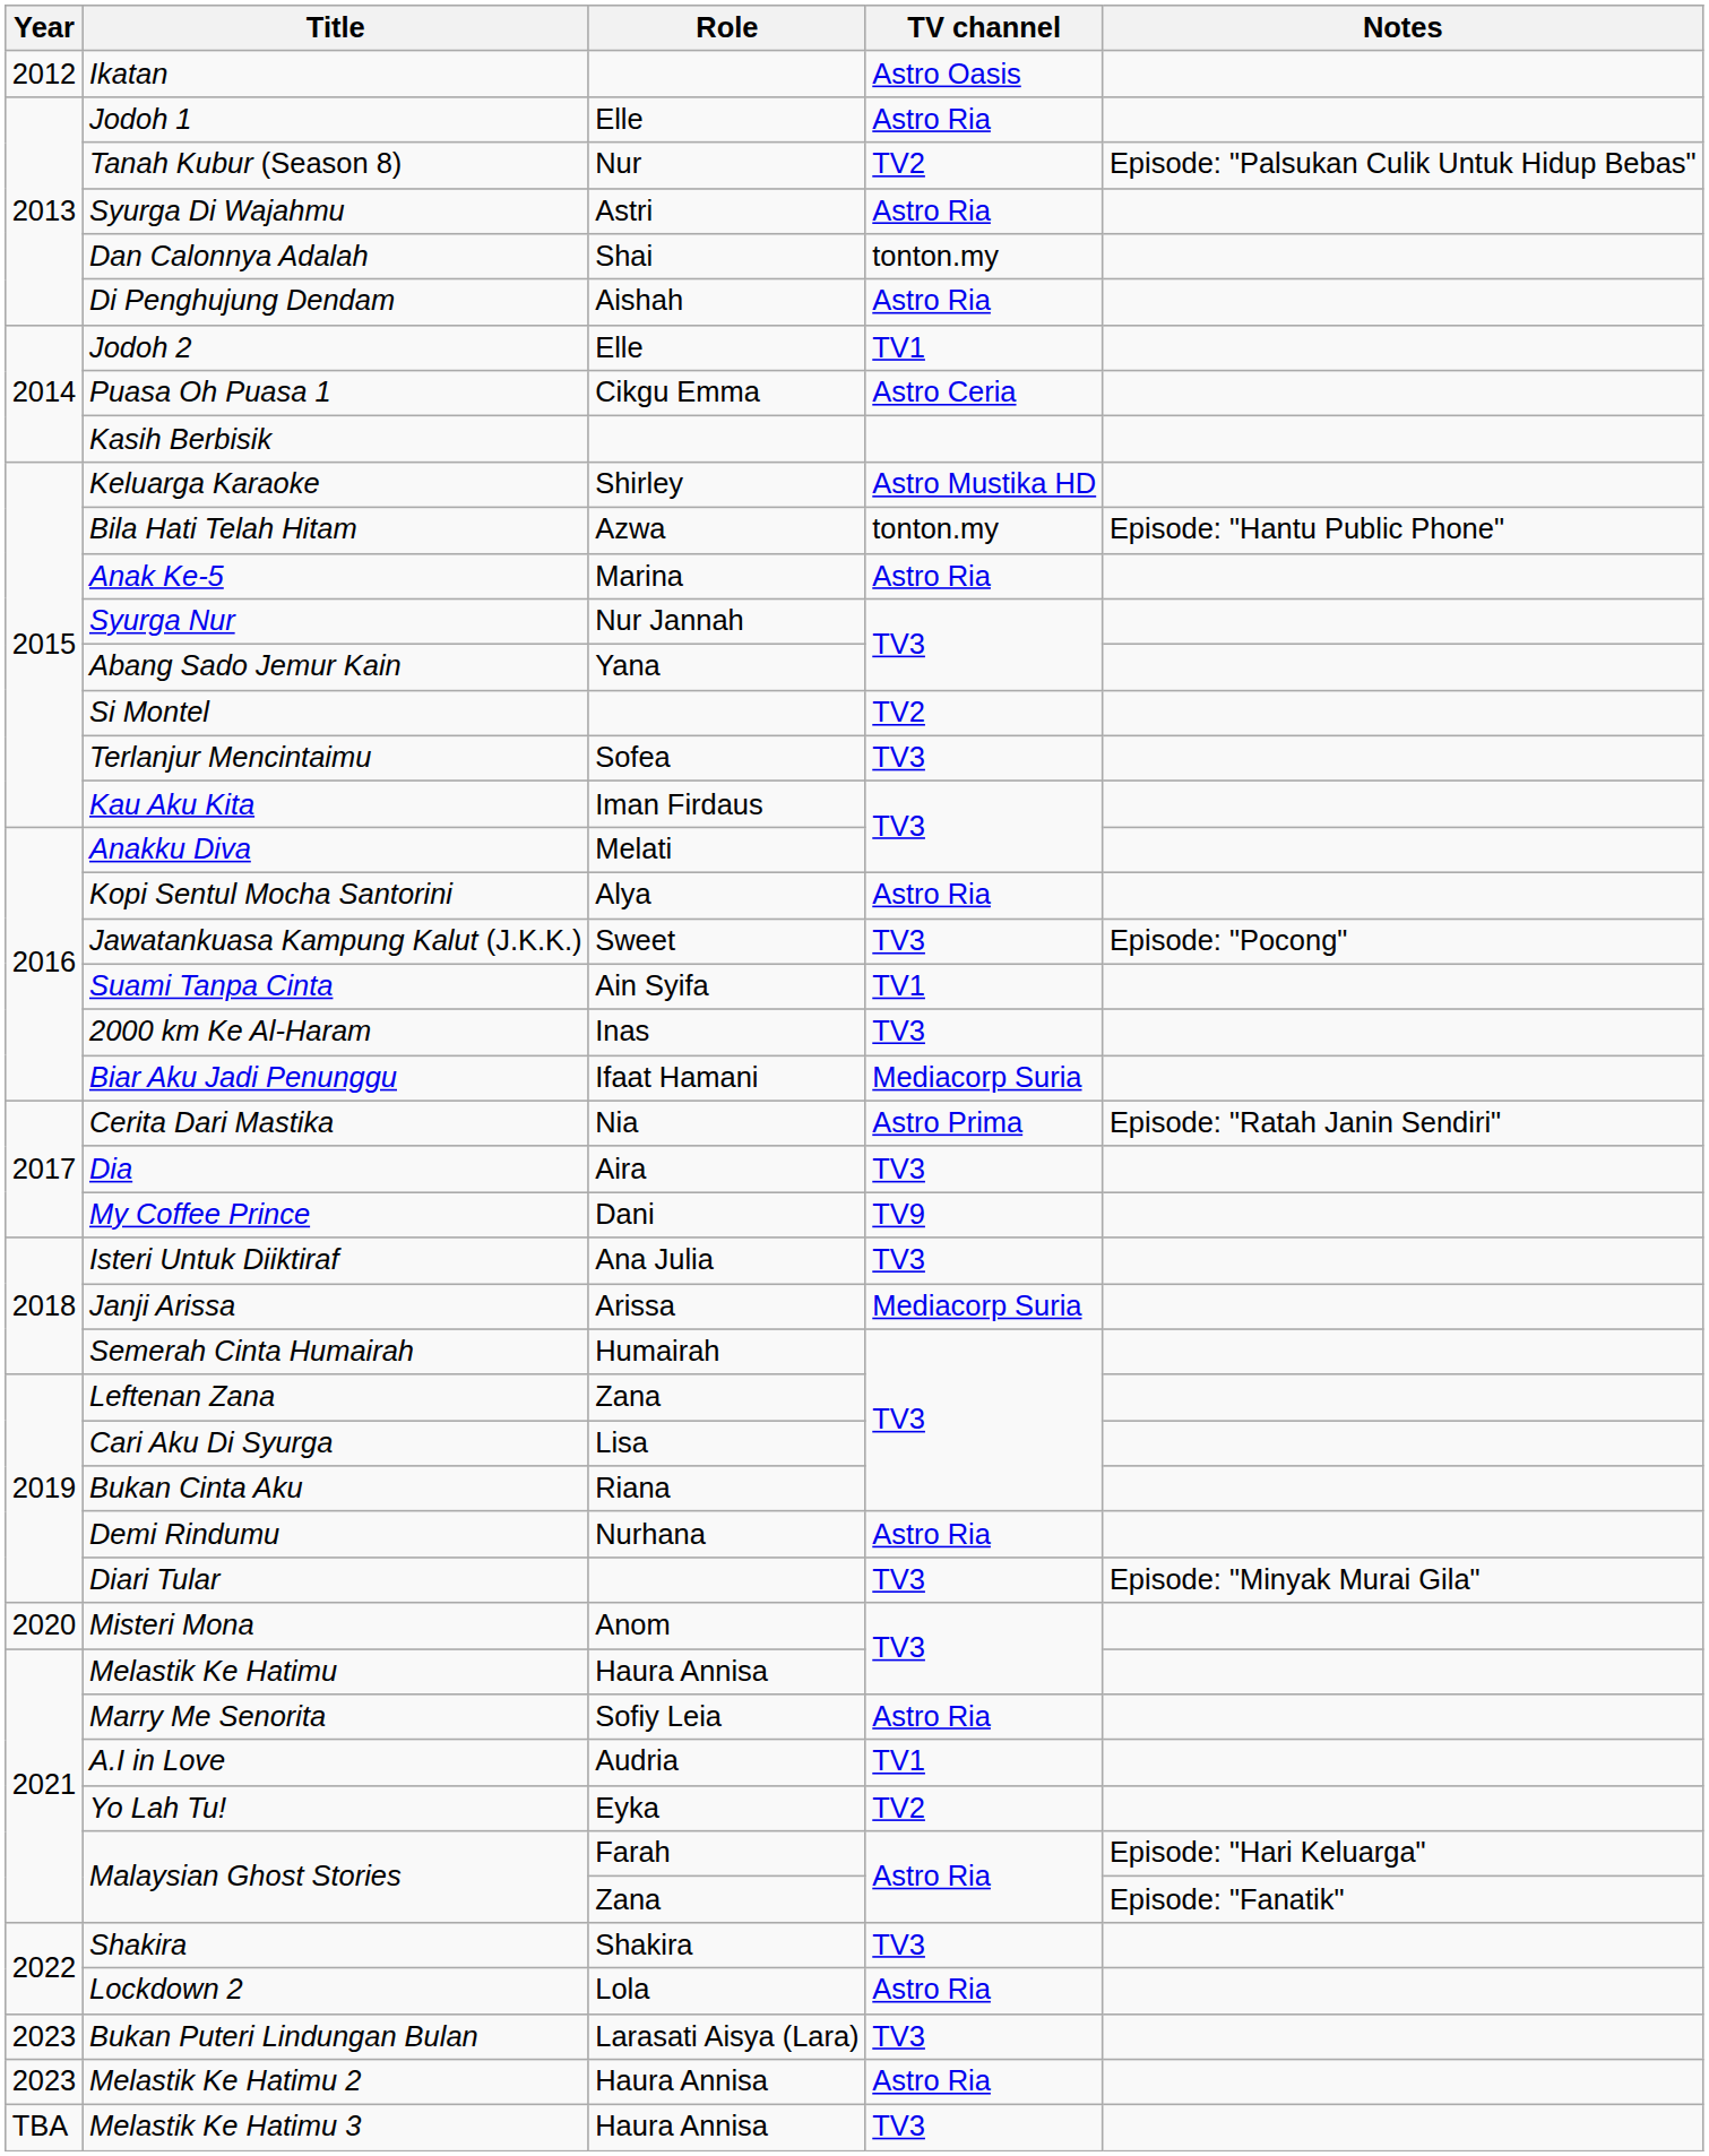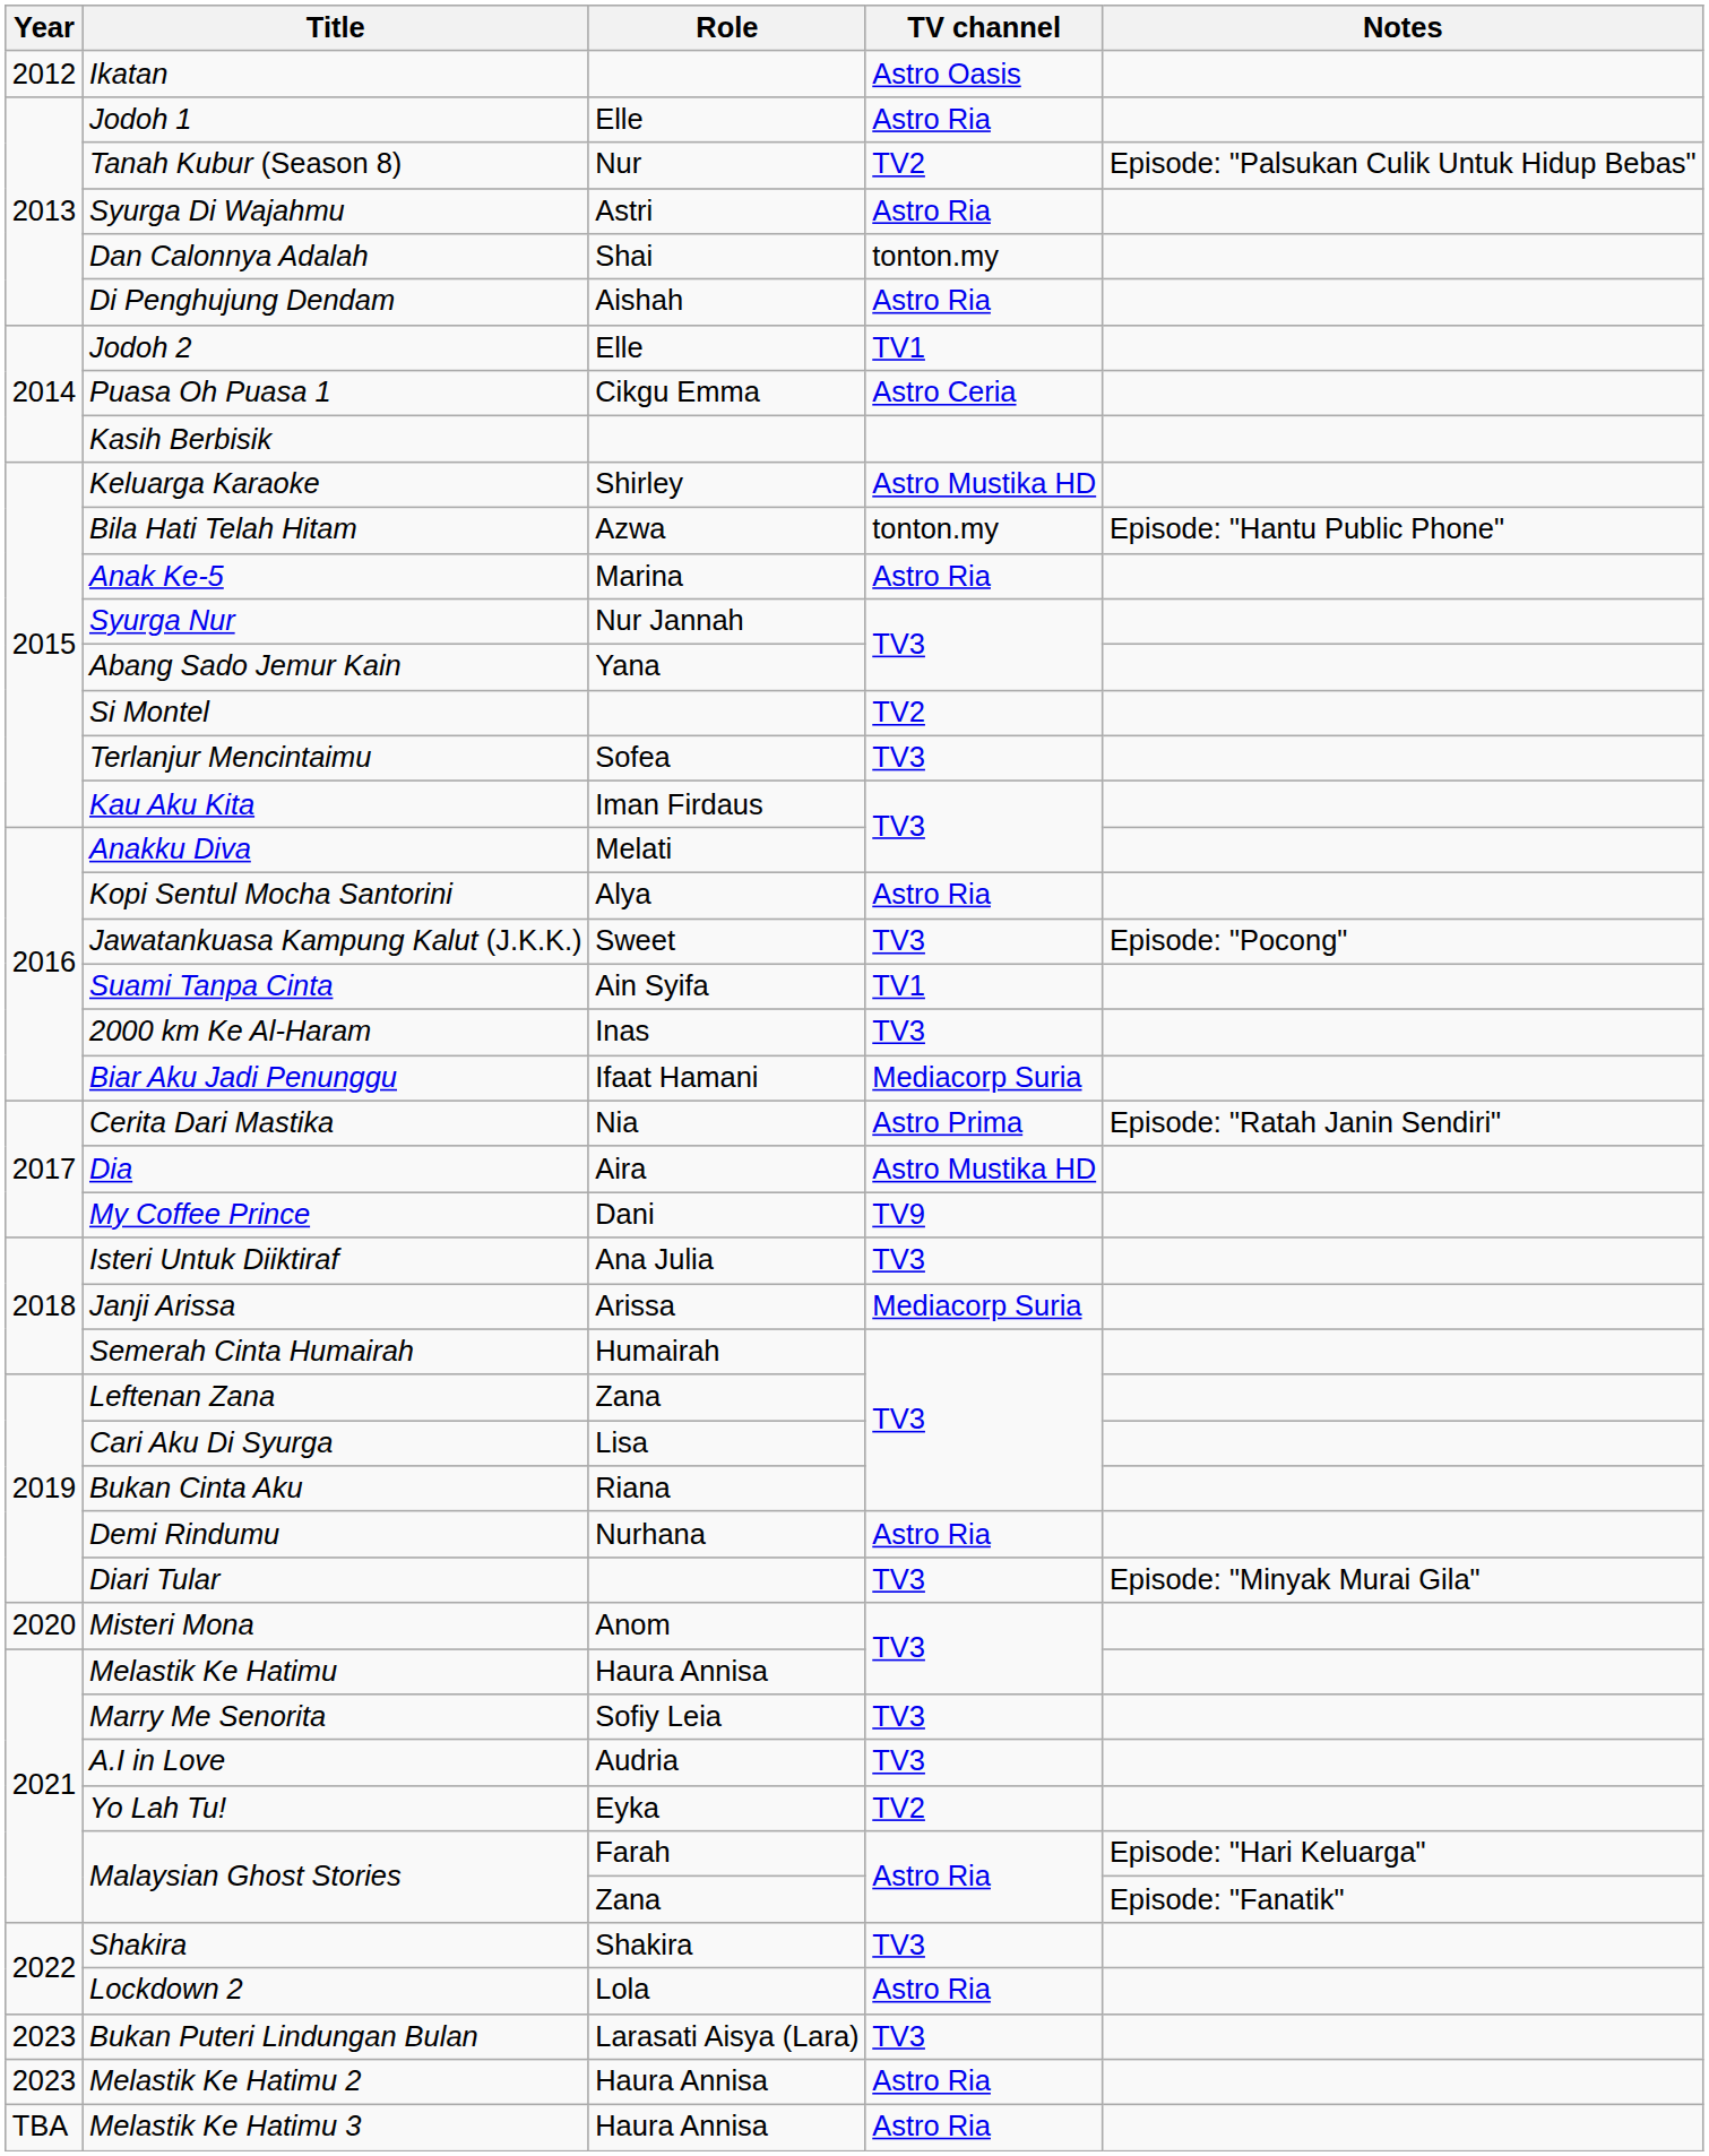 <table class="wikitable">
 <tr>
 <th>Year</th>
 <th>Title</th>
 <th>Role</th>
 <th>TV channel</th>
 <th>Notes</th>
 </tr>
 <tr>
 <td>2012</td>
 <td><em>Ikatan</em></td>
 <td></td>
 <td><a href='#'>Astro Oasis</a></td>
 <td></td>
 </tr>
 <tr>
 <td rowspan="5">2013</td>
 <td><em>Jodoh 1</em></td>
 <td>Elle</td>
 <td><a href='#'>Astro Ria</a></td>
 <td></td>
 </tr>
 <tr>
 <td><em>Tanah Kubur</em> (Season 8)</td>
 <td>Nur</td>
 <td><a href='#'>TV2</a></td>
 <td>Episode: "Palsukan Culik Untuk Hidup Bebas"</td>
 </tr>
 <tr>
 <td><em>Syurga Di Wajahmu</em></td>
 <td>Astri</td>
 <td><a href='#'>Astro Ria</a></td>
 <td></td>
 </tr>
 <tr>
 <td><em>Dan Calonnya Adalah</em></td>
 <td>Shai</td>
 <td>tonton.my</td>
 <td></td>
 </tr>
 <tr>
 <td><em>Di Penghujung Dendam</em></td>
 <td>Aishah</td>
 <td><a href='#'>Astro Ria</a></td>
 <td></td>
 </tr>
 <tr>
 <td rowspan="3">2014</td>
 <td><em>Jodoh 2</em></td>
 <td>Elle</td>
 <td><a href='#'>TV1</a></td>
 <td></td>
 </tr>
 <tr>
 <td><em>Puasa Oh Puasa 1</em></td>
 <td>Cikgu Emma</td>
 <td><a href='#'>Astro Ceria</a></td>
 <td></td>
 </tr>
 <tr>
 <td><em>Kasih Berbisik</em></td>
 <td></td>
 <td></td>
 <td></td>
 </tr>
 <tr>
 <td rowspan="8">2015</td>
 <td><em>Keluarga Karaoke</em></td>
 <td>Shirley</td>
 <td><a href='#'>Astro Mustika HD</a></td>
 <td></td>
 </tr>
 <tr>
 <td><em>Bila Hati Telah Hitam</em></td>
 <td>Azwa</td>
 <td>tonton.my</td>
 <td>Episode: "Hantu Public Phone"</td>
 </tr>
 <tr>
 <td><em><a href='#'>Anak Ke-5</a></em></td>
 <td>Marina</td>
 <td><a href='#'>Astro Ria</a></td>
 <td></td>
 </tr>
 <tr>
 <td><em><a href='#'>Syurga Nur</a></em></td>
 <td>Nur Jannah</td>
 <td rowspan="2"><a href='#'>TV3</a></td>
 <td></td>
 </tr>
 <tr>
 <td><em>Abang Sado Jemur Kain</em></td>
 <td>Yana</td>
 <td></td>
 </tr>
 <tr>
 <td><em>Si Montel</em></td>
 <td></td>
 <td><a href='#'>TV2</a></td>
 <td></td>
 </tr>
 <tr>
 <td><em>Terlanjur Mencintaimu</em></td>
 <td>Sofea</td>
 <td><a href='#'>TV3</a></td>
 <td></td>
 </tr>
 <tr>
 <td><em><a href='#'>Kau Aku Kita</a></em></td>
 <td>Iman Firdaus</td>
 <td rowspan="2"><a href='#'>TV3</a></td>
 <td></td>
 </tr>
 <tr>
 <td rowspan="6">2016</td>
 <td><em><a href='#'>Anakku Diva</a></em></td>
 <td>Melati</td>
 <td></td>
 </tr>
 <tr>
 <td><em>Kopi Sentul Mocha Santorini</em></td>
 <td>Alya</td>
 <td><a href='#'>Astro Ria</a></td>
 <td></td>
 </tr>
 <tr>
 <td><em>Jawatankuasa Kampung Kalut</em> (J.K.K.)</td>
 <td>Sweet</td>
 <td><a href='#'>TV3</a></td>
 <td>Episode: "Pocong"</td>
 </tr>
 <tr>
 <td><a href='#'><em>Suami Tanpa Cinta</em></a></td>
 <td>Ain Syifa</td>
 <td><a href='#'>TV1</a></td>
 <td></td>
 </tr>
 <tr>
 <td><em>2000 km Ke Al-Haram</em></td>
 <td>Inas</td>
 <td><a href='#'>TV3</a></td>
 <td></td>
 </tr>
 <tr>
 <td><em><a href='#'>Biar Aku Jadi Penunggu</a></em></td>
 <td>Ifaat Hamani</td>
 <td><a href='#'>Mediacorp Suria</a></td>
 <td></td>
 </tr>
 <tr>
 <td rowspan="3">2017</td>
 <td><em>Cerita Dari Mastika</em></td>
 <td>Nia</td>
 <td><a href='#'>Astro Prima</a></td>
 <td>Episode: "Ratah Janin Sendiri"</td>
 </tr>
 <tr>
 <td><em><a href='#'>Dia</a></em></td>
 <td>Aira</td>
-<td><a href='#'>TV3</a></td>
+<td><a href='#'>Astro Mustika HD</a></td>
 <td></td>
 </tr>
 <tr>
 <td><em><a href='#'>My Coffee Prince</a></em></td>
 <td>Dani</td>
 <td><a href='#'>TV9</a></td>
 <td></td>
 </tr>
 <tr>
 <td rowspan="3">2018</td>
 <td><em>Isteri Untuk Diiktiraf</em></td>
 <td>Ana Julia</td>
 <td><a href='#'>TV3</a></td>
 <td></td>
 </tr>
 <tr>
 <td><em>Janji Arissa</em></td>
 <td>Arissa</td>
 <td><a href='#'>Mediacorp Suria</a></td>
 <td></td>
 </tr>
 <tr>
 <td><em>Semerah Cinta Humairah</em></td>
 <td>Humairah</td>
 <td rowspan="4"><a href='#'>TV3</a></td>
 <td></td>
 </tr>
 <tr>
 <td rowspan="5">2019</td>
 <td><em>Leftenan Zana</em></td>
 <td>Zana</td>
 <td></td>
 </tr>
 <tr>
 <td><em>Cari Aku Di Syurga</em></td>
 <td>Lisa</td>
 <td></td>
 </tr>
 <tr>
 <td><em>Bukan Cinta Aku</em></td>
 <td>Riana</td>
 <td></td>
 </tr>
 <tr>
 <td><em>Demi Rindumu</em></td>
 <td>Nurhana</td>
 <td><a href='#'>Astro Ria</a></td>
 <td></td>
 </tr>
 <tr>
 <td><em>Diari Tular</em></td>
 <td></td>
 <td><a href='#'>TV3</a></td>
 <td>Episode: "Minyak Murai Gila"</td>
 </tr>
 <tr>
 <td>2020</td>
 <td><em>Misteri Mona</em></td>
 <td>Anom</td>
 <td rowspan="2"><a href='#'>TV3</a></td>
 <td></td>
 </tr>
 <tr>
 <td rowspan="6">2021</td>
 <td><em>Melastik Ke Hatimu</em></td>
 <td>Haura Annisa</td>
 <td></td>
 </tr>
 <tr>
 <td><em>Marry Me Senorita</em></td>
 <td>Sofiy Leia</td>
-<td><a href='#'>Astro Ria</a></td>
+<td><a href='#'>TV3</a></td>
 <td></td>
 </tr>
 <tr>
 <td><em>A.I in Love</em></td>
 <td>Audria</td>
-<td><a href='#'>TV1</a></td>
+<td><a href='#'>TV3</a></td>
 <td></td>
 </tr>
 <tr>
 <td><em>Yo Lah Tu!</em></td>
 <td>Eyka</td>
 <td><a href='#'>TV2</a></td>
 <td></td>
 </tr>
 <tr>
 <td rowspan="2"><em>Malaysian Ghost Stories</em></td>
 <td>Farah</td>
 <td rowspan="2"><a href='#'>Astro Ria</a></td>
 <td>Episode: "Hari Keluarga"</td>
 </tr>
 <tr>
 <td>Zana</td>
 <td>Episode: "Fanatik"</td>
 </tr>
 <tr>
 <td rowspan="2">2022</td>
 <td><em>Shakira</em></td>
 <td>Shakira</td>
 <td><a href='#'>TV3</a></td>
 <td></td>
 </tr>
 <tr>
 <td><em>Lockdown 2</em></td>
 <td>Lola</td>
 <td><a href='#'>Astro Ria</a></td>
 <td></td>
 </tr>
 <tr>
 <td>2023</td>
 <td><em>Bukan Puteri Lindungan Bulan</em></td>
 <td>Larasati Aisya (Lara)</td>
 <td><a href='#'>TV3</a></td>
 </tr>
 <tr>
 <td>2023</td>
 <td><em>Melastik Ke Hatimu 2</em></td>
 <td>Haura Annisa</td>
 <td><a href='#'>Astro Ria</a></td>
 <td></td>
 </tr>
 <tr>
 <td>TBA</td>
 <td><em>Melastik Ke Hatimu 3</em></td>
 <td>Haura Annisa</td>
-<td><a href='#'>TV3</a></td>
+<td><a href='#'>Astro Ria</a></td>
 <td></td>
 </tr>
 </table>
